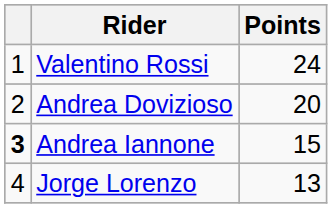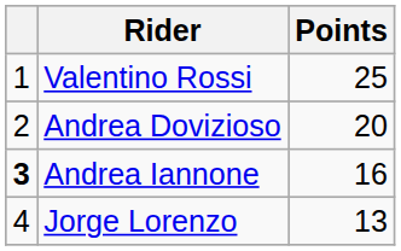 <table class="wikitable" style="font-size: 95%;">
 <tr>
 <th></th>
 <th>Rider</th>
 <th>Points</th>
 </tr>
 <tr>
 <td align=center>1</td>
 <td> <a href='#'>Valentino Rossi</a></td>
-<td align=right>24</td>
+<td align=right>25</td>
 </tr>
 <tr>
 <td align=center>2</td>
 <td> <a href='#'>Andrea Dovizioso</a></td>
 <td align=right>20</td>
 </tr>
 <tr>
 <td align=center><strong>3</strong></td>
 <td> <a href='#'>Andrea Iannone</a></td>
-<td align=right>15</td>
+<td align=right>16</td>
 </tr>
 <tr>
 <td align=center>4</td>
 <td> <a href='#'>Jorge Lorenzo</a></td>
 <td align=right>13</td>
 </tr>
 </table>
